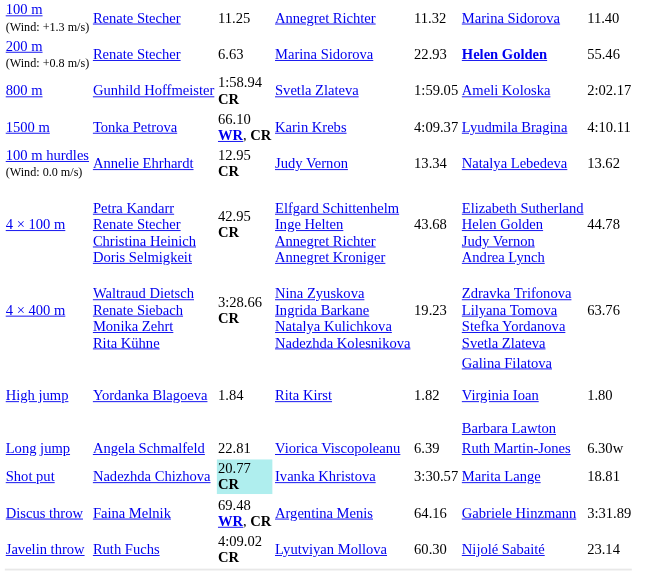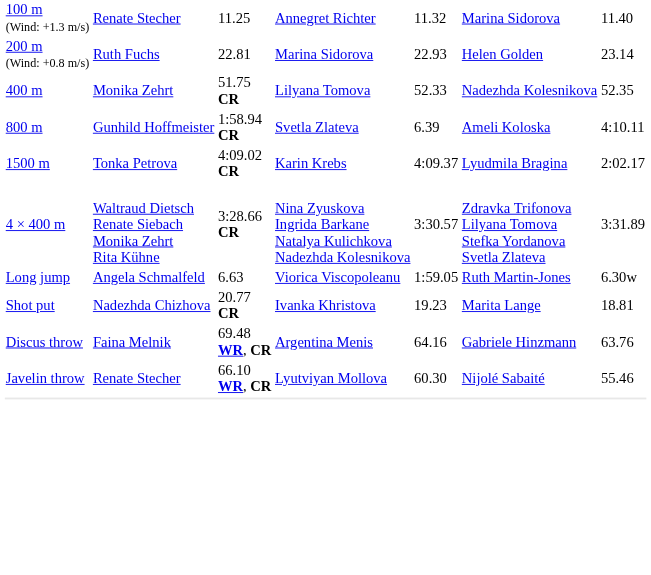 <table>
 <tr>
 <td><a href='#'>100 m</a><br><small>(Wind: +1.3 m/s)</small></td>
 <td><a href='#'>Renate Stecher</a><br></td>
 <td>11.25</td>
 <td><a href='#'>Annegret Richter</a><br></td>
 <td>11.32</td>
 <td><a href='#'>Marina Sidorova</a><br></td>
 <td>11.40</td>
 </tr>
 <tr>
 <td><a href='#'>200 m</a><br><small>(Wind: +0.8 m/s)</small></td>
-<td><a href='#'>Renate Stecher</a><br></td>
-<td>6.63</td>
+<td><a href='#'>Ruth Fuchs</a><br></td>
+<td>22.81</td>
 <td><a href='#'>Marina Sidorova</a><br></td>
 <td>22.93</td>
-<td><strong><a href='#'>Helen Golden</a><br></strong></td>
-<td>55.46</td>
+<td><a href='#'>Helen Golden</a><br></td>
+<td>23.14</td>
+</tr>
+<tr>
+<td><a href='#'>400 m</a></td>
+<td><a href='#'>Monika Zehrt</a><br></td>
+<td>51.75<br><strong>CR</strong></td>
+<td><a href='#'>Lilyana Tomova</a><br></td>
+<td>52.33</td>
+<td><a href='#'>Nadezhda Kolesnikova</a><br></td>
+<td>52.35</td>
 </tr>
 <tr>
 <td><a href='#'>800 m</a></td>
 <td><a href='#'>Gunhild Hoffmeister</a><br></td>
 <td>1:58.94<br><strong>CR</strong></td>
 <td><a href='#'>Svetla Zlateva</a><br></td>
-<td>1:59.05</td>
+<td>6.39</td>
 <td><a href='#'>Ameli Koloska</a><br></td>
-<td>2:02.17</td>
+<td>4:10.11</td>
 </tr>
 <tr>
 <td><a href='#'>1500 m</a></td>
 <td><a href='#'>Tonka Petrova</a><br></td>
-<td>66.10<br><strong><a href='#'>WR</a></strong>, <strong>CR</strong></td>
+<td>4:09.02<br><strong>CR</strong></td>
 <td><a href='#'>Karin Krebs</a><br></td>
 <td>4:09.37</td>
 <td><a href='#'>Lyudmila Bragina</a><br></td>
-<td>4:10.11</td>
-</tr>
-<tr>
-<td><a href='#'>100 m hurdles</a><br><small>(Wind: 0.0 m/s)</small></td>
-<td><a href='#'>Annelie Ehrhardt</a><br></td>
-<td>12.95<br><strong>CR</strong></td>
-<td><a href='#'>Judy Vernon</a><br></td>
-<td>13.34</td>
-<td><a href='#'>Natalya Lebedeva</a><br></td>
-<td>13.62</td>
-</tr>
-<tr>
-<td><a href='#'>4 × 100 m</a></td>
-<td><br><a href='#'>Petra Kandarr</a><br><a href='#'>Renate Stecher</a><br><a href='#'>Christina Heinich</a><br><a href='#'>Doris Selmigkeit</a></td>
-<td>42.95<br><strong>CR</strong></td>
-<td><br><a href='#'>Elfgard Schittenhelm</a><br><a href='#'>Inge Helten</a><br><a href='#'>Annegret Richter</a><br><a href='#'>Annegret Kroniger</a></td>
-<td>43.68</td>
-<td><br><a href='#'>Elizabeth Sutherland</a><br><a href='#'>Helen Golden</a><br><a href='#'>Judy Vernon</a><br><a href='#'>Andrea Lynch</a></td>
-<td>44.78</td>
+<td>2:02.17</td>
 </tr>
 <tr>
 <td><a href='#'>4 × 400 m</a></td>
 <td><br><a href='#'>Waltraud Dietsch</a><br><a href='#'>Renate Siebach</a><br><a href='#'>Monika Zehrt</a><br><a href='#'>Rita Kühne</a></td>
 <td>3:28.66<br><strong>CR</strong></td>
 <td><br><a href='#'>Nina Zyuskova</a><br><a href='#'>Ingrida Barkane</a><br><a href='#'>Natalya Kulichkova</a><br><a href='#'>Nadezhda Kolesnikova</a></td>
-<td>19.23</td>
+<td>3:30.57</td>
 <td><br><a href='#'>Zdravka Trifonova</a><br><a href='#'>Lilyana Tomova</a><br><a href='#'>Stefka Yordanova</a><br><a href='#'>Svetla Zlateva</a></td>
-<td>63.76</td>
-</tr>
-<tr>
-<td><a href='#'>High jump</a></td>
-<td><a href='#'>Yordanka Blagoeva</a><br></td>
-<td>1.84</td>
-<td><a href='#'>Rita Kirst</a><br></td>
-<td>1.82</td>
-<td><a href='#'>Galina Filatova</a><br><br><a href='#'>Virginia Ioan</a><br><br><a href='#'>Barbara Lawton</a><br></td>
-<td>1.80</td>
+<td>3:31.89</td>
 </tr>
 <tr>
 <td><a href='#'>Long jump</a></td>
 <td><a href='#'>Angela Schmalfeld</a><br></td>
-<td>22.81</td>
+<td>6.63</td>
 <td><a href='#'>Viorica Viscopoleanu</a><br></td>
-<td>6.39</td>
+<td>1:59.05</td>
 <td><a href='#'>Ruth Martin-Jones</a><br></td>
 <td>6.30w</td>
 </tr>
 <tr>
 <td><a href='#'>Shot put</a></td>
 <td><a href='#'>Nadezhda Chizhova</a><br></td>
-<td style="background: paleturquoise;">20.77<br><strong>CR</strong></td>
+<td>20.77<br><strong>CR</strong></td>
 <td><a href='#'>Ivanka Khristova</a><br></td>
-<td>3:30.57</td>
+<td>19.23</td>
 <td><a href='#'>Marita Lange</a><br></td>
 <td>18.81</td>
 </tr>
 <tr>
 <td><a href='#'>Discus throw</a></td>
 <td><a href='#'>Faina Melnik</a><br></td>
 <td>69.48<br><strong><a href='#'>WR</a></strong>, <strong>CR</strong></td>
 <td><a href='#'>Argentina Menis</a><br></td>
 <td>64.16</td>
 <td><a href='#'>Gabriele Hinzmann</a><br></td>
-<td>3:31.89</td>
+<td>63.76</td>
 </tr>
 <tr>
 <td><a href='#'>Javelin throw</a></td>
-<td><a href='#'>Ruth Fuchs</a><br></td>
-<td>4:09.02<br><strong>CR</strong></td>
+<td><a href='#'>Renate Stecher</a><br></td>
+<td>66.10<br><strong><a href='#'>WR</a></strong>, <strong>CR</strong></td>
 <td><a href='#'>Lyutviyan Mollova</a><br></td>
 <td>60.30</td>
 <td><a href='#'>Nijolé Sabaité</a><br></td>
-<td>23.14</td>
+<td>55.46</td>
 </tr>
 <tr style="background:#e8e8e8;">
 <td colspan=7></td>
 </tr>
 </table>
